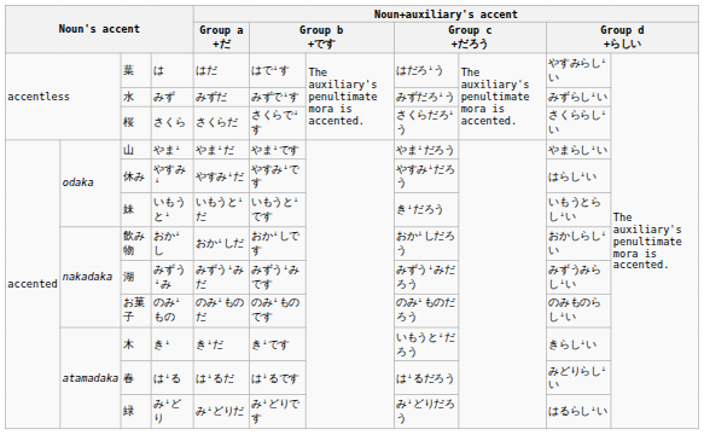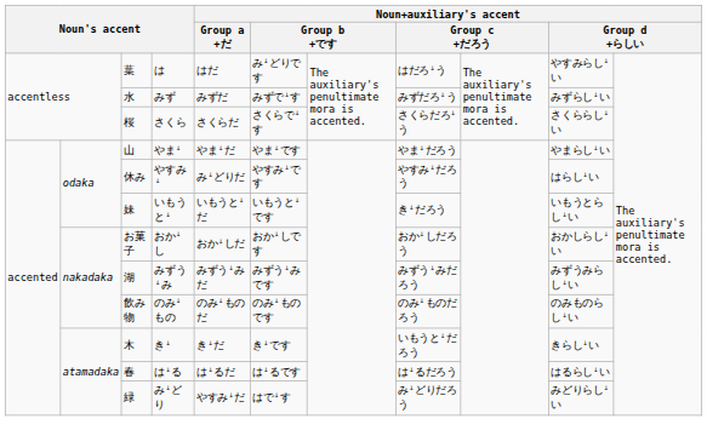 <table class="wikitable">
 <tr>
 <th rowspan=2 colspan=4>Noun's accent</th>
 <th colspan=7>Noun+auxiliary's accent</th>
 </tr>
 <tr>
 <th>Group a<br>+だ</th>
 <th colspan=2>Group b<br>+です</th>
 <th colspan=2>Group c<br>+だろう</th>
 <th colspan=2>Group d<br>+らしい</th>
 </tr>
 <tr>
 <td rowspan=3 colspan=2>accentless</td>
 <td>葉</td>
 <td>は</td>
 <td>はだ</td>
-<td>はでꜜす</td>
+<td>みꜜどりです</td>
 <td rowspan=3 style=width:8em>The auxiliary's penultimate mora is accented.</td>
 <td>はだろꜜう</td>
 <td rowspan=3 style=width:8em>The auxiliary's penultimate mora is accented.</td>
 <td>やすみらしꜜい</td>
 <td rowspan=12 style=width:8em>The auxiliary's penultimate mora is accented.</td>
 </tr>
 <tr>
 <td>水</td>
 <td>みず</td>
 <td>みずだ</td>
 <td>みずでꜜす</td>
 <td>みずだろꜜう</td>
 <td>みずらしꜜい</td>
 </tr>
 <tr>
 <td>桜</td>
 <td>さくら</td>
 <td>さくらだ</td>
 <td>さくらでꜜす</td>
 <td>さくらだろꜜう</td>
 <td>さくららしꜜい</td>
 </tr>
 <tr>
 <td rowspan=9>accented</td>
 <td rowspan=3><em>odaka</em></td>
 <td>山</td>
 <td>やまꜜ</td>
 <td>やまꜜだ</td>
 <td>やまꜜです</td>
 <td rowspan=9></td>
 <td>やまꜜだろう</td>
 <td rowspan=9></td>
 <td>やまらしꜜい</td>
 </tr>
 <tr>
 <td>休み</td>
 <td>やすみꜜ</td>
-<td>やすみꜜだ</td>
+<td>みꜜどりだ</td>
 <td>やすみꜜです</td>
 <td>やすみꜜだろう</td>
 <td>はらしꜜい</td>
 </tr>
 <tr>
 <td>妹</td>
 <td>いもうとꜜ</td>
 <td>いもうとꜜだ</td>
 <td>いもうとꜜです</td>
 <td>きꜜだろう</td>
 <td>いもうとらしꜜい</td>
 </tr>
 <tr>
 <td rowspan=3><em>nakadaka</em></td>
-<td>飲み物</td>
+<td>お菓子</td>
 <td>おかꜜし</td>
 <td>おかꜜしだ</td>
 <td>おかꜜしです</td>
 <td>おかꜜしだろう</td>
 <td>おかしらしꜜい</td>
 </tr>
 <tr>
 <td>湖</td>
 <td>みずうꜜみ</td>
 <td>みずうꜜみだ</td>
 <td>みずうꜜみです</td>
 <td>みずうꜜみだろう</td>
 <td>みずうみらしꜜい</td>
 </tr>
 <tr>
-<td>お菓子</td>
+<td>飲み物</td>
 <td>のみꜜもの</td>
 <td>のみꜜものだ</td>
 <td>のみꜜものです</td>
 <td>のみꜜものだろう</td>
 <td>のみものらしꜜい</td>
 </tr>
 <tr>
 <td rowspan=3><em>atamadaka</em></td>
 <td>木</td>
 <td>きꜜ</td>
 <td>きꜜだ</td>
 <td>きꜜです</td>
 <td>いもうとꜜだろう</td>
 <td>きらしꜜい</td>
 </tr>
 <tr>
 <td>春</td>
 <td>はꜜる</td>
 <td>はꜜるだ</td>
 <td>はꜜるです</td>
 <td>はꜜるだろう</td>
-<td>みどりらしꜜい</td>
+<td>はるらしꜜい</td>
 </tr>
 <tr>
 <td>緑</td>
 <td>みꜜどり</td>
-<td>みꜜどりだ</td>
-<td>みꜜどりです</td>
+<td>やすみꜜだ</td>
+<td>はでꜜす</td>
 <td>みꜜどりだろう</td>
-<td>はるらしꜜい</td>
+<td>みどりらしꜜい</td>
 </tr>
 </table>
